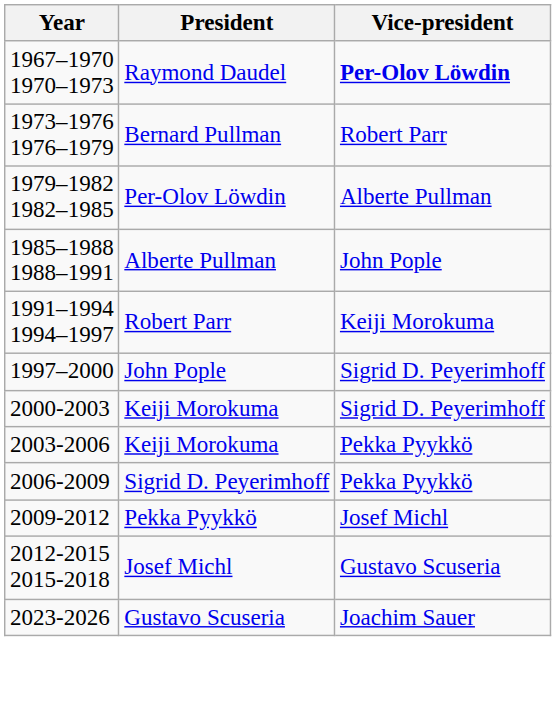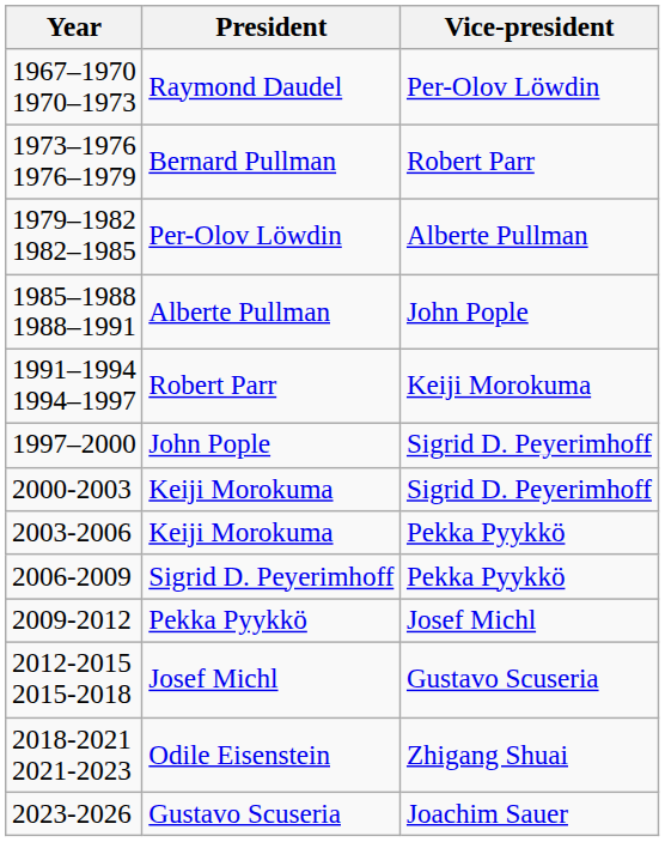 <table class="wikitable">
 <tr>
 <th>Year</th>
 <th>President</th>
 <th>Vice-president</th>
 </tr>
 <tr>
 <td>1967–1970<br>1970–1973</td>
 <td><a href='#'>Raymond Daudel</a></td>
-<td><strong><a href='#'>Per-Olov Löwdin</a></strong></td>
+<td><a href='#'>Per-Olov Löwdin</a></td>
 </tr>
 <tr>
 <td>1973–1976<br>1976–1979</td>
 <td><a href='#'>Bernard Pullman</a></td>
 <td><a href='#'>Robert Parr</a></td>
 </tr>
 <tr>
 <td>1979–1982<br>1982–1985</td>
 <td><a href='#'>Per-Olov Löwdin</a></td>
 <td><a href='#'>Alberte Pullman</a></td>
 </tr>
 <tr>
 <td>1985–1988<br>1988–1991</td>
 <td><a href='#'>Alberte Pullman</a></td>
 <td><a href='#'>John Pople</a></td>
 </tr>
 <tr>
 <td>1991–1994<br>1994–1997</td>
 <td><a href='#'>Robert Parr</a></td>
 <td><a href='#'>Keiji Morokuma</a></td>
 </tr>
 <tr>
 <td>1997–2000</td>
 <td><a href='#'>John Pople</a></td>
 <td><a href='#'>Sigrid D. Peyerimhoff</a></td>
 </tr>
 <tr>
 <td>2000-2003</td>
 <td><a href='#'>Keiji Morokuma</a></td>
 <td><a href='#'>Sigrid D. Peyerimhoff</a></td>
 </tr>
 <tr>
 <td>2003-2006</td>
 <td><a href='#'>Keiji Morokuma</a></td>
 <td><a href='#'>Pekka Pyykkö</a></td>
 </tr>
 <tr>
 <td>2006-2009</td>
 <td><a href='#'>Sigrid D. Peyerimhoff</a></td>
 <td><a href='#'>Pekka Pyykkö</a></td>
 </tr>
 <tr>
 <td>2009-2012</td>
 <td><a href='#'>Pekka Pyykkö</a></td>
 <td><a href='#'>Josef Michl</a></td>
 </tr>
 <tr>
 <td>2012-2015<br>2015-2018</td>
 <td><a href='#'>Josef Michl</a></td>
 <td><a href='#'>Gustavo Scuseria</a></td>
 </tr>
 <tr>
+<td>2018-2021<br>2021-2023</td>
+<td><a href='#'>Odile Eisenstein</a></td>
+<td><a href='#'>Zhigang Shuai</a></td>
+</tr>
+<tr>
 <td>2023-2026</td>
 <td><a href='#'>Gustavo Scuseria</a></td>
 <td><a href='#'>Joachim Sauer</a></td>
 </tr>
 </table>
